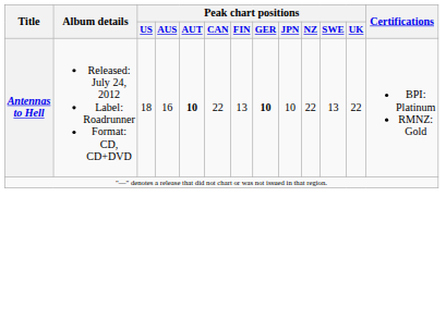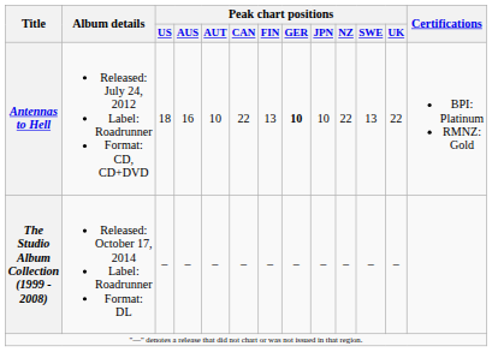 <table class="wikitable plainrowheaders" style="text-align:center;">
 <tr>
 <th scope="col" rowspan="2" style="width:16em;">Title</th>
 <th scope="col" rowspan="2" style="width:16em;">Album details</th>
 <th scope="col" colspan="10">Peak chart positions</th>
 <th scope="col" rowspan="2" style="width:13em;"><a href='#'>Certifications</a></th>
 </tr>
 <tr>
 <th scope="col" style="width:3em;font-size:90%;"><a href='#'>US</a><br></th>
 <th scope="col" style="width:3em;font-size:90%;"><a href='#'>AUS</a><br></th>
 <th scope="col" style="width:3em;font-size:90%;"><a href='#'>AUT</a><br></th>
 <th scope="col" style="width:3em;font-size:90%;"><a href='#'>CAN</a><br></th>
 <th scope="col" style="width:3em;font-size:90%;"><a href='#'>FIN</a><br></th>
 <th scope="col" style="width:3em;font-size:90%;"><a href='#'>GER</a><br></th>
 <th scope="col" style="width:3em;font-size:90%;"><a href='#'>JPN</a><br></th>
 <th scope="col" style="width:3em;font-size:90%;"><a href='#'>NZ</a><br></th>
 <th scope="col" style="width:3em;font-size:90%;"><a href='#'>SWE</a><br></th>
 <th scope="col" style="width:3em;font-size:90%;"><a href='#'>UK</a><br></th>
 </tr>
 <tr>
 <th scope="row"><em><a href='#'>Antennas to Hell</a></em></th>
 <td><br><ul><li>Released: July 24, 2012</li><li>Label: Roadrunner</li><li>Format: CD, CD+DVD</li></ul></td>
 <td>18</td>
 <td>16</td>
-<td><strong>10</strong></td>
+<td>10</td>
 <td>22</td>
 <td>13</td>
 <td><strong>10</strong></td>
 <td>10</td>
 <td>22</td>
 <td>13</td>
 <td>22</td>
 <td><br><ul><li>BPI: Platinum</li><li>RMNZ: Gold</li></ul></td>
 </tr>
 <tr>
+<th scope="row"><em>The Studio Album Collection (1999 - 2008)</em></th>
+<td><br><ul><li>Released: October 17, 2014</li><li>Label: Roadrunner</li><li>Format: DL</li></ul></td>
+<td>–</td>
+<td>–</td>
+<td>–</td>
+<td>–</td>
+<td>–</td>
+<td>–</td>
+<td>–</td>
+<td>–</td>
+<td>–</td>
+<td>–</td>
+<td></td>
+</tr>
+<tr>
 <td colspan="13" style="font-size: 8pt">"—" denotes a release that did not chart or was not issued in that region.</td>
 </tr>
 </table>
